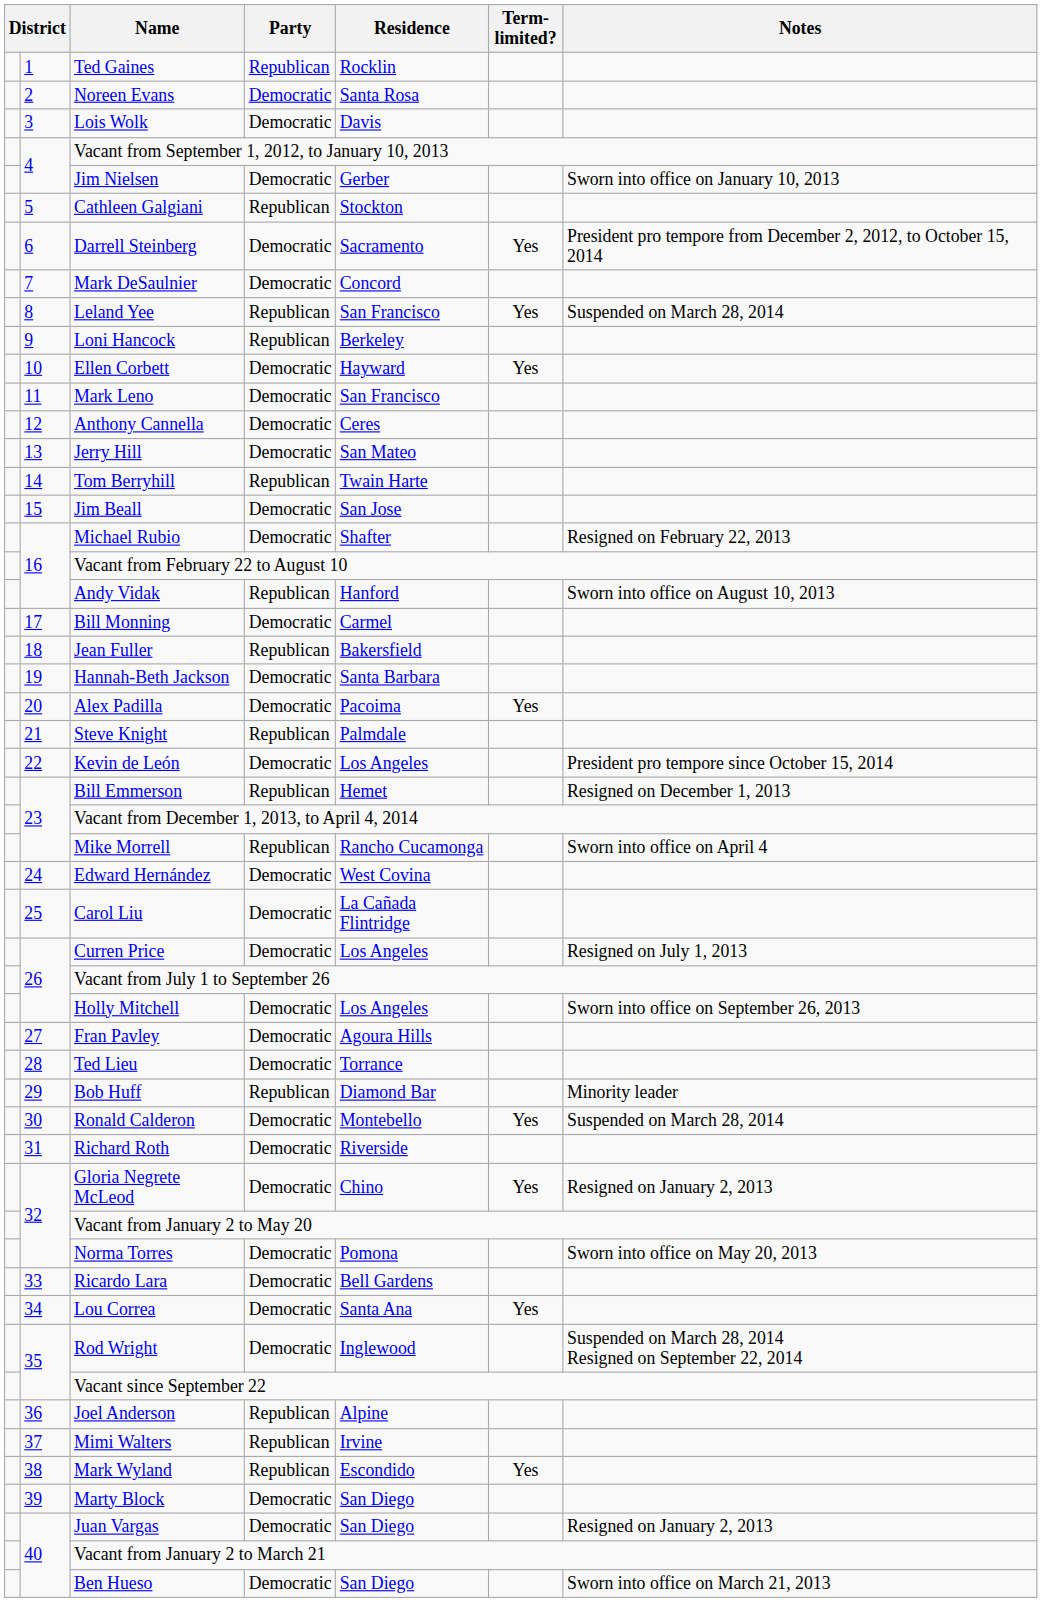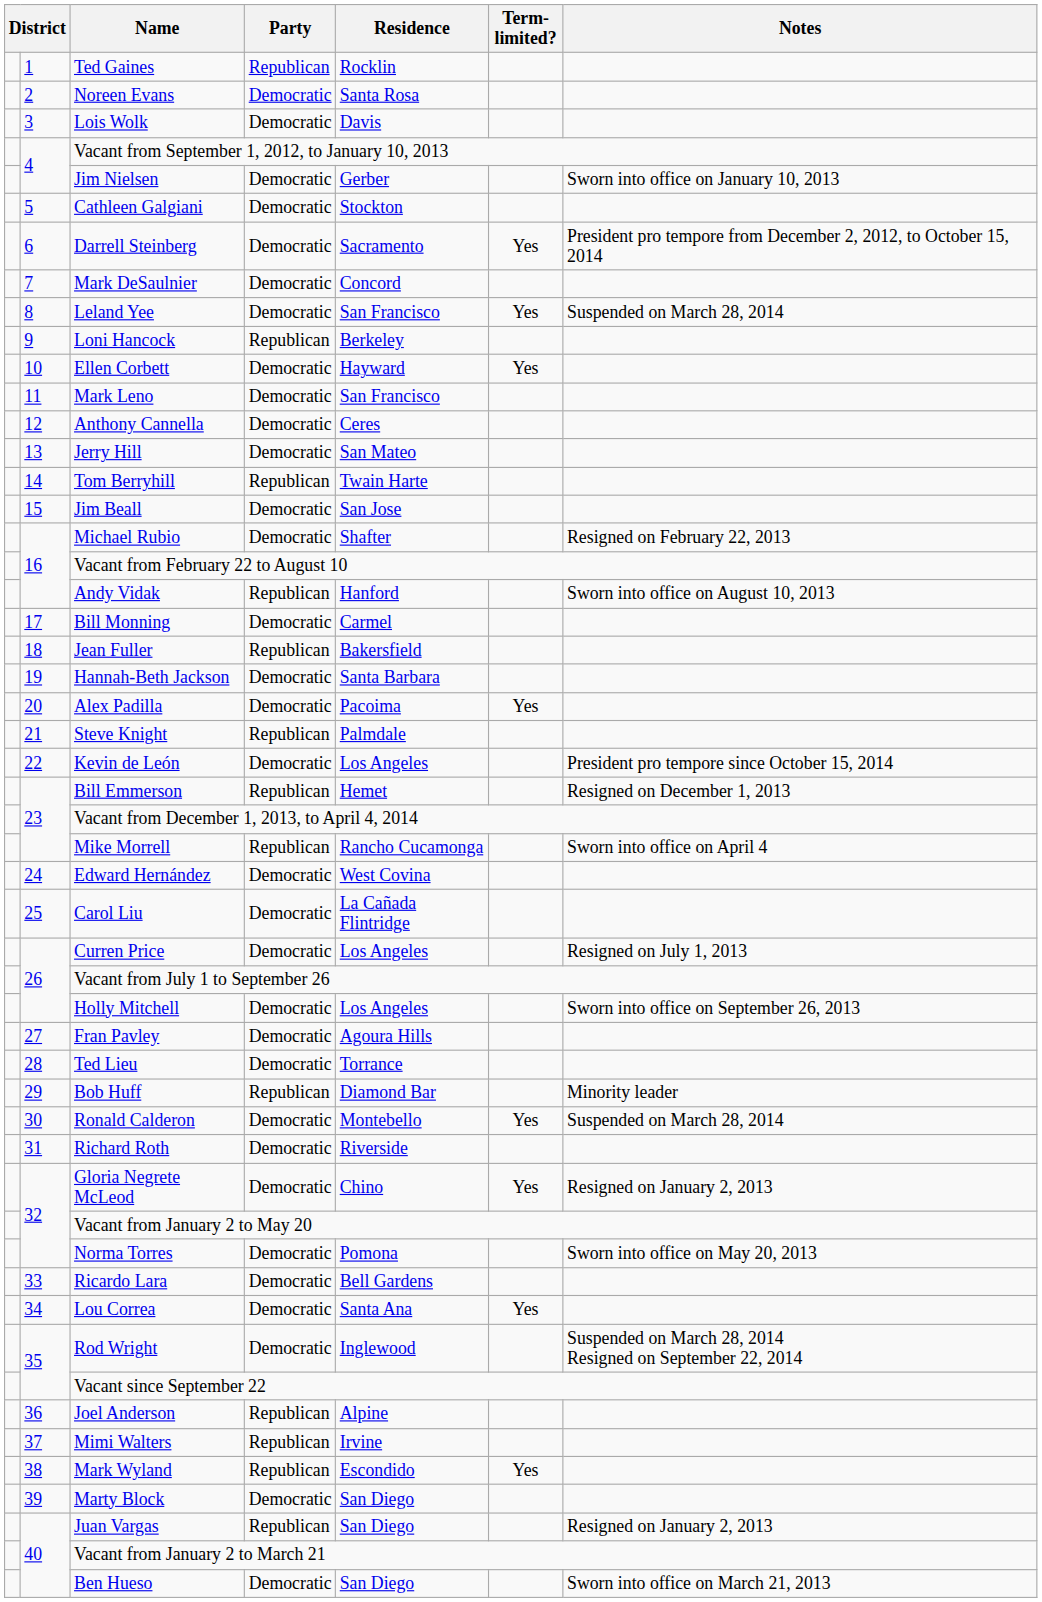 <table class="wikitable">
 <tr>
 <th scope="col" width="30" colspan="2">District</th>
 <th scope="col" width="150">Name</th>
 <th scope="col" width="70">Party</th>
 <th scope="col" width="130">Residence</th>
 <th scope="col" width="60">Term-limited?</th>
 <th scope="col" width="420">Notes</th>
 </tr>
 <tr>
 <td></td>
 <td><a href='#'>1</a></td>
 <td><a href='#'>Ted Gaines</a></td>
 <td><a href='#'>Republican</a></td>
 <td><a href='#'>Rocklin</a></td>
 <td></td>
 <td></td>
 </tr>
 <tr>
 <td></td>
 <td><a href='#'>2</a></td>
 <td><a href='#'>Noreen Evans</a></td>
 <td><a href='#'>Democratic</a></td>
 <td><a href='#'>Santa Rosa</a></td>
 <td></td>
 <td></td>
 </tr>
 <tr>
 <td></td>
 <td><a href='#'>3</a></td>
 <td><a href='#'>Lois Wolk</a></td>
 <td>Democratic</td>
 <td><a href='#'>Davis</a></td>
 <td></td>
 <td></td>
 </tr>
 <tr>
 <td></td>
 <td rowspan="2"><a href='#'>4</a></td>
 <td colspan="5">Vacant from September 1, 2012, to January 10, 2013</td>
 </tr>
 <tr>
 <td></td>
 <td><a href='#'>Jim Nielsen</a></td>
 <td>Democratic</td>
 <td><a href='#'>Gerber</a></td>
 <td></td>
 <td>Sworn into office on January 10, 2013</td>
 </tr>
 <tr>
 <td></td>
 <td><a href='#'>5</a></td>
 <td><a href='#'>Cathleen Galgiani</a></td>
-<td>Republican</td>
+<td>Democratic</td>
 <td><a href='#'>Stockton</a></td>
 <td></td>
 <td></td>
 </tr>
 <tr>
 <td></td>
 <td><a href='#'>6</a></td>
 <td><a href='#'>Darrell Steinberg</a></td>
 <td>Democratic</td>
 <td><a href='#'>Sacramento</a></td>
 <td style="text-align:center">Yes</td>
 <td>President pro tempore from December 2, 2012, to October 15, 2014</td>
 </tr>
 <tr>
 <td></td>
 <td><a href='#'>7</a></td>
 <td><a href='#'>Mark DeSaulnier</a></td>
 <td>Democratic</td>
 <td><a href='#'>Concord</a></td>
 <td></td>
 <td></td>
 </tr>
 <tr>
 <td></td>
 <td><a href='#'>8</a></td>
 <td><a href='#'>Leland Yee</a></td>
-<td>Republican</td>
+<td>Democratic</td>
 <td><a href='#'>San Francisco</a></td>
 <td style="text-align:center">Yes</td>
 <td>Suspended on March 28, 2014</td>
 </tr>
 <tr>
 <td></td>
 <td><a href='#'>9</a></td>
 <td><a href='#'>Loni Hancock</a></td>
 <td>Republican</td>
 <td><a href='#'>Berkeley</a></td>
 <td></td>
 <td></td>
 </tr>
 <tr>
 <td></td>
 <td><a href='#'>10</a></td>
 <td><a href='#'>Ellen Corbett</a></td>
 <td>Democratic</td>
 <td><a href='#'>Hayward</a></td>
 <td style="text-align:center">Yes</td>
 <td></td>
 </tr>
 <tr>
 <td></td>
 <td><a href='#'>11</a></td>
 <td><a href='#'>Mark Leno</a></td>
 <td>Democratic</td>
 <td><a href='#'>San Francisco</a></td>
 <td></td>
 <td></td>
 </tr>
 <tr>
 <td></td>
 <td><a href='#'>12</a></td>
 <td><a href='#'>Anthony Cannella</a></td>
 <td>Democratic</td>
 <td><a href='#'>Ceres</a></td>
 <td></td>
 <td></td>
 </tr>
 <tr>
 <td></td>
 <td><a href='#'>13</a></td>
 <td><a href='#'>Jerry Hill</a></td>
 <td>Democratic</td>
 <td><a href='#'>San Mateo</a></td>
 <td></td>
 <td></td>
 </tr>
 <tr>
 <td></td>
 <td><a href='#'>14</a></td>
 <td><a href='#'>Tom Berryhill</a></td>
 <td>Republican</td>
 <td><a href='#'>Twain Harte</a></td>
 <td></td>
 <td></td>
 </tr>
 <tr>
 <td></td>
 <td><a href='#'>15</a></td>
 <td><a href='#'>Jim Beall</a></td>
 <td>Democratic</td>
 <td><a href='#'>San Jose</a></td>
 <td></td>
 <td></td>
 </tr>
 <tr>
 <td></td>
 <td rowspan="3"><a href='#'>16</a></td>
 <td><a href='#'>Michael Rubio</a></td>
 <td>Democratic</td>
 <td><a href='#'>Shafter</a></td>
 <td></td>
 <td>Resigned on February 22, 2013</td>
 </tr>
 <tr>
 <td></td>
 <td colspan="5">Vacant from February 22 to August 10</td>
 </tr>
 <tr>
 <td></td>
 <td><a href='#'>Andy Vidak</a></td>
 <td>Republican</td>
 <td><a href='#'>Hanford</a></td>
 <td></td>
 <td>Sworn into office on August 10, 2013</td>
 </tr>
 <tr>
 <td></td>
 <td><a href='#'>17</a></td>
 <td><a href='#'>Bill Monning</a></td>
 <td>Democratic</td>
 <td><a href='#'>Carmel</a></td>
 <td></td>
 <td></td>
 </tr>
 <tr>
 <td></td>
 <td><a href='#'>18</a></td>
 <td><a href='#'>Jean Fuller</a></td>
 <td>Republican</td>
 <td><a href='#'>Bakersfield</a></td>
 <td></td>
 <td></td>
 </tr>
 <tr>
 <td></td>
 <td><a href='#'>19</a></td>
 <td><a href='#'>Hannah-Beth Jackson</a></td>
 <td>Democratic</td>
 <td><a href='#'>Santa Barbara</a></td>
 <td></td>
 <td></td>
 </tr>
 <tr>
 <td></td>
 <td><a href='#'>20</a></td>
 <td><a href='#'>Alex Padilla</a></td>
 <td>Democratic</td>
 <td><a href='#'>Pacoima</a></td>
 <td style="text-align:center">Yes</td>
 <td></td>
 </tr>
 <tr>
 <td></td>
 <td><a href='#'>21</a></td>
 <td><a href='#'>Steve Knight</a></td>
 <td>Republican</td>
 <td><a href='#'>Palmdale</a></td>
 <td></td>
 <td></td>
 </tr>
 <tr>
 <td></td>
 <td><a href='#'>22</a></td>
 <td><a href='#'>Kevin de León</a></td>
 <td>Democratic</td>
 <td><a href='#'>Los Angeles</a></td>
 <td></td>
 <td>President pro tempore since October 15, 2014</td>
 </tr>
 <tr>
 <td></td>
 <td rowspan="3"><a href='#'>23</a></td>
 <td><a href='#'>Bill Emmerson</a></td>
 <td>Republican</td>
 <td><a href='#'>Hemet</a></td>
 <td></td>
 <td>Resigned on December 1, 2013</td>
 </tr>
 <tr>
 <td></td>
 <td colspan="5">Vacant from December 1, 2013, to April 4, 2014</td>
 </tr>
 <tr>
 <td></td>
 <td><a href='#'>Mike Morrell</a></td>
 <td>Republican</td>
 <td><a href='#'>Rancho Cucamonga</a></td>
 <td></td>
 <td>Sworn into office on April 4</td>
 </tr>
 <tr>
 <td></td>
 <td><a href='#'>24</a></td>
 <td><a href='#'>Edward Hernández</a></td>
 <td>Democratic</td>
 <td><a href='#'>West Covina</a></td>
 <td></td>
 <td></td>
 </tr>
 <tr>
 <td></td>
 <td><a href='#'>25</a></td>
 <td><a href='#'>Carol Liu</a></td>
 <td>Democratic</td>
 <td><a href='#'>La Cañada Flintridge</a></td>
 <td></td>
 <td></td>
 </tr>
 <tr>
 <td></td>
 <td rowspan="3"><a href='#'>26</a></td>
 <td><a href='#'>Curren Price</a></td>
 <td>Democratic</td>
 <td><a href='#'>Los Angeles</a></td>
 <td></td>
 <td>Resigned on July 1, 2013</td>
 </tr>
 <tr>
 <td></td>
 <td colspan="5">Vacant from July 1 to September 26</td>
 </tr>
 <tr>
 <td></td>
 <td><a href='#'>Holly Mitchell</a></td>
 <td>Democratic</td>
 <td><a href='#'>Los Angeles</a></td>
 <td></td>
 <td>Sworn into office on September 26, 2013</td>
 </tr>
 <tr>
 <td></td>
 <td><a href='#'>27</a></td>
 <td><a href='#'>Fran Pavley</a></td>
 <td>Democratic</td>
 <td><a href='#'>Agoura Hills</a></td>
 <td></td>
 <td></td>
 </tr>
 <tr>
 <td></td>
 <td><a href='#'>28</a></td>
 <td><a href='#'>Ted Lieu</a></td>
 <td>Democratic</td>
 <td><a href='#'>Torrance</a></td>
 <td></td>
 <td></td>
 </tr>
 <tr>
 <td></td>
 <td><a href='#'>29</a></td>
 <td><a href='#'>Bob Huff</a></td>
 <td>Republican</td>
 <td><a href='#'>Diamond Bar</a></td>
 <td></td>
 <td>Minority leader</td>
 </tr>
 <tr>
 <td></td>
 <td><a href='#'>30</a></td>
 <td><a href='#'>Ronald Calderon</a></td>
 <td>Democratic</td>
 <td><a href='#'>Montebello</a></td>
 <td style="text-align:center">Yes</td>
 <td>Suspended on March 28, 2014</td>
 </tr>
 <tr>
 <td></td>
 <td><a href='#'>31</a></td>
 <td><a href='#'>Richard Roth</a></td>
 <td>Democratic</td>
 <td><a href='#'>Riverside</a></td>
 <td></td>
 <td></td>
 </tr>
 <tr>
 <td></td>
 <td rowspan="3"><a href='#'>32</a></td>
 <td><a href='#'>Gloria Negrete McLeod</a></td>
 <td>Democratic</td>
 <td><a href='#'>Chino</a></td>
 <td style="text-align:center">Yes</td>
 <td>Resigned on January 2, 2013</td>
 </tr>
 <tr>
 <td></td>
 <td colspan="5">Vacant from January 2 to May 20</td>
 </tr>
 <tr>
 <td></td>
 <td><a href='#'>Norma Torres</a></td>
 <td>Democratic</td>
 <td><a href='#'>Pomona</a></td>
 <td></td>
 <td>Sworn into office on May 20, 2013</td>
 </tr>
 <tr>
 <td></td>
 <td><a href='#'>33</a></td>
 <td><a href='#'>Ricardo Lara</a></td>
 <td>Democratic</td>
 <td><a href='#'>Bell Gardens</a></td>
 <td></td>
 <td></td>
 </tr>
 <tr>
 <td></td>
 <td><a href='#'>34</a></td>
 <td><a href='#'>Lou Correa</a></td>
 <td>Democratic</td>
 <td><a href='#'>Santa Ana</a></td>
 <td style="text-align:center">Yes</td>
 <td></td>
 </tr>
 <tr>
 <td></td>
 <td rowspan="2"><a href='#'>35</a></td>
 <td><a href='#'>Rod Wright</a></td>
 <td>Democratic</td>
 <td><a href='#'>Inglewood</a></td>
 <td></td>
 <td>Suspended on March 28, 2014<br>Resigned on September 22, 2014</td>
 </tr>
 <tr>
 <td></td>
 <td colspan="5">Vacant since September 22</td>
 </tr>
 <tr>
 <td></td>
 <td><a href='#'>36</a></td>
 <td><a href='#'>Joel Anderson</a></td>
 <td>Republican</td>
 <td><a href='#'>Alpine</a></td>
 <td></td>
 <td></td>
 </tr>
 <tr>
 <td></td>
 <td><a href='#'>37</a></td>
 <td><a href='#'>Mimi Walters</a></td>
 <td>Republican</td>
 <td><a href='#'>Irvine</a></td>
 <td></td>
 <td></td>
 </tr>
 <tr>
 <td></td>
 <td><a href='#'>38</a></td>
 <td><a href='#'>Mark Wyland</a></td>
 <td>Republican</td>
 <td><a href='#'>Escondido</a></td>
 <td style="text-align:center">Yes</td>
 <td></td>
 </tr>
 <tr>
 <td></td>
 <td><a href='#'>39</a></td>
 <td><a href='#'>Marty Block</a></td>
 <td>Democratic</td>
 <td><a href='#'>San Diego</a></td>
 <td></td>
 <td></td>
 </tr>
 <tr>
 <td></td>
 <td rowspan="3"><a href='#'>40</a></td>
 <td><a href='#'>Juan Vargas</a></td>
-<td>Democratic</td>
+<td>Republican</td>
 <td><a href='#'>San Diego</a></td>
 <td></td>
 <td>Resigned on January 2, 2013</td>
 </tr>
 <tr>
 <td></td>
 <td colspan="5">Vacant from January 2 to March 21</td>
 </tr>
 <tr>
 <td></td>
 <td><a href='#'>Ben Hueso</a></td>
 <td>Democratic</td>
 <td><a href='#'>San Diego</a></td>
 <td></td>
 <td>Sworn into office on March 21, 2013</td>
 </tr>
 </table>
